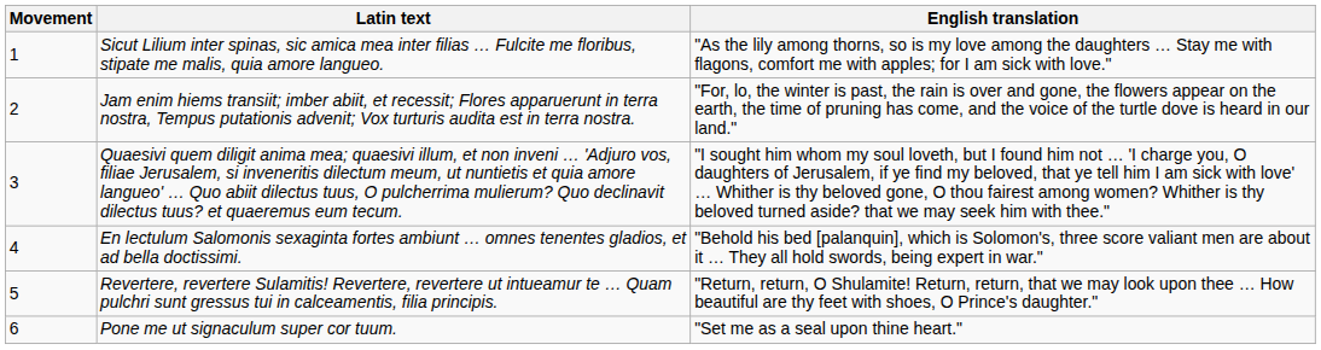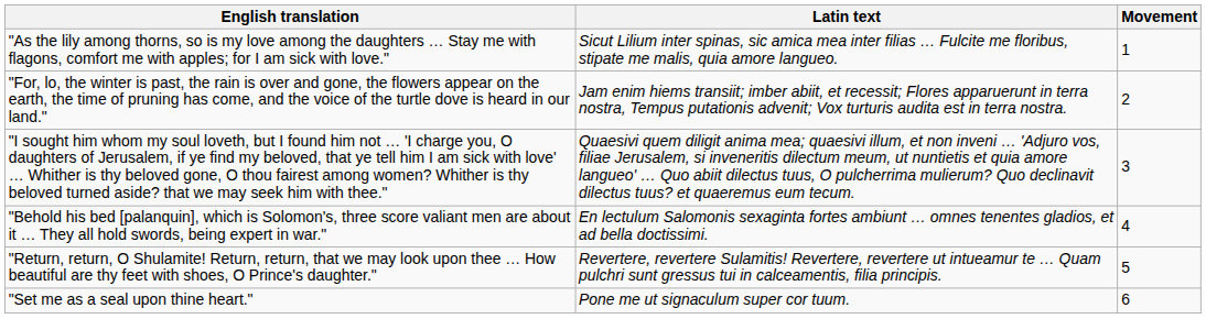 <table class="wikitable">
 <tr>
+<th>English translation</th>
+<th>Latin text</th>
 <th>Movement</th>
-<th>Latin text</th>
-<th>English translation</th>
 </tr>
 <tr>
+<td>"As the lily among thorns, so is my love among the daughters … Stay me with flagons, comfort me with apples; for I am sick with love."</td>
+<td><em>Sicut Lilium inter spinas, sic amica mea inter filias … Fulcite me floribus, stipate me malis, quia amore langueo.</em></td>
 <td>1</td>
-<td><em>Sicut Lilium inter spinas, sic amica mea inter filias … Fulcite me floribus, stipate me malis, quia amore langueo.</em></td>
-<td>"As the lily among thorns, so is my love among the daughters … Stay me with flagons, comfort me with apples; for I am sick with love."</td>
 </tr>
 <tr>
+<td>"For, lo, the winter is past, the rain is over and gone, the flowers appear on the earth, the time of pruning has come, and the voice of the turtle dove is heard in our land."</td>
+<td><em>Jam enim hiems transiit; imber abiit, et recessit; Flores apparuerunt in terra nostra, Tempus putationis advenit; Vox turturis audita est in terra nostra.</em></td>
 <td>2</td>
-<td><em>Jam enim hiems transiit; imber abiit, et recessit; Flores apparuerunt in terra nostra, Tempus putationis advenit; Vox turturis audita est in terra nostra.</em></td>
-<td>"For, lo, the winter is past, the rain is over and gone, the flowers appear on the earth, the time of pruning has come, and the voice of the turtle dove is heard in our land."</td>
 </tr>
 <tr>
+<td>"I sought him whom my soul loveth, but I found him not … 'I charge you, O daughters of Jerusalem, if ye find my beloved, that ye tell him I am sick with love' … Whither is thy beloved gone, O thou fairest among women? Whither is thy beloved turned aside? that we may seek him with thee."</td>
+<td><em>Quaesivi quem diligit anima mea; quaesivi illum, et non inveni … 'Adjuro vos, filiae Jerusalem, si inveneritis dilectum meum, ut nuntietis et quia amore langueo' … Quo abiit dilectus tuus, O pulcherrima mulierum? Quo declinavit dilectus tuus? et quaeremus eum tecum.</em></td>
 <td>3</td>
-<td><em>Quaesivi quem diligit anima mea; quaesivi illum, et non inveni … 'Adjuro vos, filiae Jerusalem, si inveneritis dilectum meum, ut nuntietis et quia amore langueo' … Quo abiit dilectus tuus, O pulcherrima mulierum? Quo declinavit dilectus tuus? et quaeremus eum tecum.</em></td>
-<td>"I sought him whom my soul loveth, but I found him not … 'I charge you, O daughters of Jerusalem, if ye find my beloved, that ye tell him I am sick with love' … Whither is thy beloved gone, O thou fairest among women? Whither is thy beloved turned aside? that we may seek him with thee."</td>
 </tr>
 <tr>
+<td>"Behold his bed [palanquin], which is Solomon's, three score valiant men are about it … They all hold swords, being expert in war."</td>
+<td><em>En lectulum Salomonis sexaginta fortes ambiunt … omnes tenentes gladios, et ad bella doctissimi.</em></td>
 <td>4</td>
-<td><em>En lectulum Salomonis sexaginta fortes ambiunt … omnes tenentes gladios, et ad bella doctissimi.</em></td>
-<td>"Behold his bed [palanquin], which is Solomon's, three score valiant men are about it … They all hold swords, being expert in war."</td>
 </tr>
 <tr>
+<td>"Return, return, O Shulamite! Return, return, that we may look upon thee … How beautiful are thy feet with shoes, O Prince's daughter."</td>
+<td><em>Revertere, revertere Sulamitis! Revertere, revertere ut intueamur te … Quam pulchri sunt gressus tui in calceamentis, filia principis.</em></td>
 <td>5</td>
-<td><em>Revertere, revertere Sulamitis! Revertere, revertere ut intueamur te … Quam pulchri sunt gressus tui in calceamentis, filia principis.</em></td>
-<td>"Return, return, O Shulamite! Return, return, that we may look upon thee … How beautiful are thy feet with shoes, O Prince's daughter."</td>
 </tr>
 <tr>
+<td>"Set me as a seal upon thine heart."</td>
+<td><em>Pone me ut signaculum super cor tuum.</em></td>
 <td>6</td>
-<td><em>Pone me ut signaculum super cor tuum.</em></td>
-<td>"Set me as a seal upon thine heart."</td>
 </tr>
 </table>
